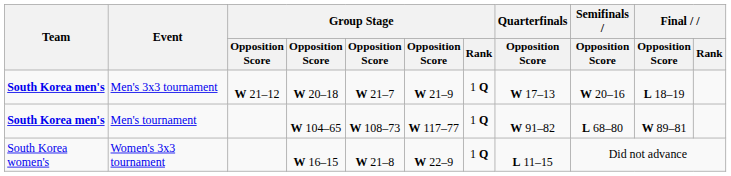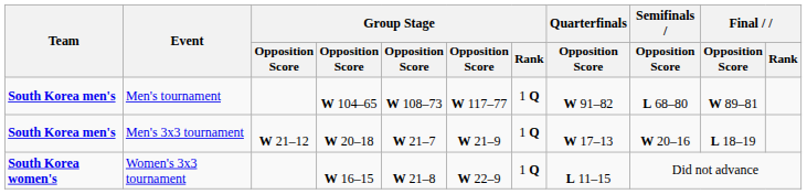 <table class=wikitable style=font-size:90%;text-align:center>
 <tr>
 <th rowspan=2>Team</th>
 <th rowspan=2>Event</th>
 <th colspan=5>Group Stage</th>
 <th>Quarterfinals</th>
 <th>Semifinals / </th>
 <th colspan=2>Final /  / </th>
 </tr>
 <tr style=font-size:95%>
 <th>Opposition<br>Score</th>
 <th>Opposition<br>Score</th>
 <th>Opposition<br>Score</th>
 <th>Opposition<br>Score</th>
 <th>Rank</th>
 <th>Opposition<br>Score</th>
 <th>Opposition<br>Score</th>
 <th>Opposition<br>Score</th>
 <th>Rank</th>
 </tr>
 <tr>
 <td align=left><strong><a href='#'>South Korea men's</a></strong></td>
+<td align=left><a href='#'>Men's tournament</a></td>
+<td></td>
+<td><br><strong>W</strong> 104–65</td>
+<td><br><strong>W</strong> 108–73</td>
+<td><br><strong>W</strong> 117–77</td>
+<td>1 <strong>Q</strong></td>
+<td><br><strong>W</strong> 91–82</td>
+<td><br><strong>L</strong> 68–80</td>
+<td><br><strong>W</strong> 89–81</td>
+<td></td>
+</tr>
+<tr>
+<td align=left><strong><a href='#'>South Korea men's</a></strong></td>
 <td align=left><a href='#'>Men's 3x3 tournament</a></td>
 <td><br><strong>W</strong> 21–12</td>
 <td><br><strong>W</strong> 20–18</td>
 <td><br><strong>W</strong> 21–7</td>
 <td><br><strong>W</strong> 21–9</td>
 <td>1 <strong>Q</strong></td>
 <td><br><strong>W</strong> 17–13</td>
 <td><br><strong>W</strong> 20–16</td>
 <td><br><strong>L</strong> 18–19</td>
 <td></td>
 </tr>
 <tr>
-<td align=left><strong><a href='#'>South Korea men's</a></strong></td>
-<td align=left><a href='#'>Men's tournament</a></td>
-<td></td>
-<td><br><strong>W</strong> 104–65</td>
-<td><br><strong>W</strong> 108–73</td>
-<td><br><strong>W</strong> 117–77</td>
-<td>1 <strong>Q</strong></td>
-<td><br><strong>W</strong> 91–82</td>
-<td><br><strong>L</strong> 68–80</td>
-<td><br><strong>W</strong> 89–81</td>
-<td></td>
-</tr>
-<tr>
-<td align=left><a href='#'>South Korea women's</a></td>
+<td align=left><strong><a href='#'>South Korea women's</a></strong></td>
 <td align=left><a href='#'>Women's 3x3 tournament</a></td>
 <td></td>
 <td><br><strong>W</strong> 16–15</td>
 <td><br><strong>W</strong> 21–8</td>
 <td><br><strong>W</strong> 22–9</td>
 <td>1 <strong>Q</strong></td>
 <td><br><strong>L</strong> 11–15</td>
 <td colspan=3>Did not advance</td>
 </tr>
 </table>
